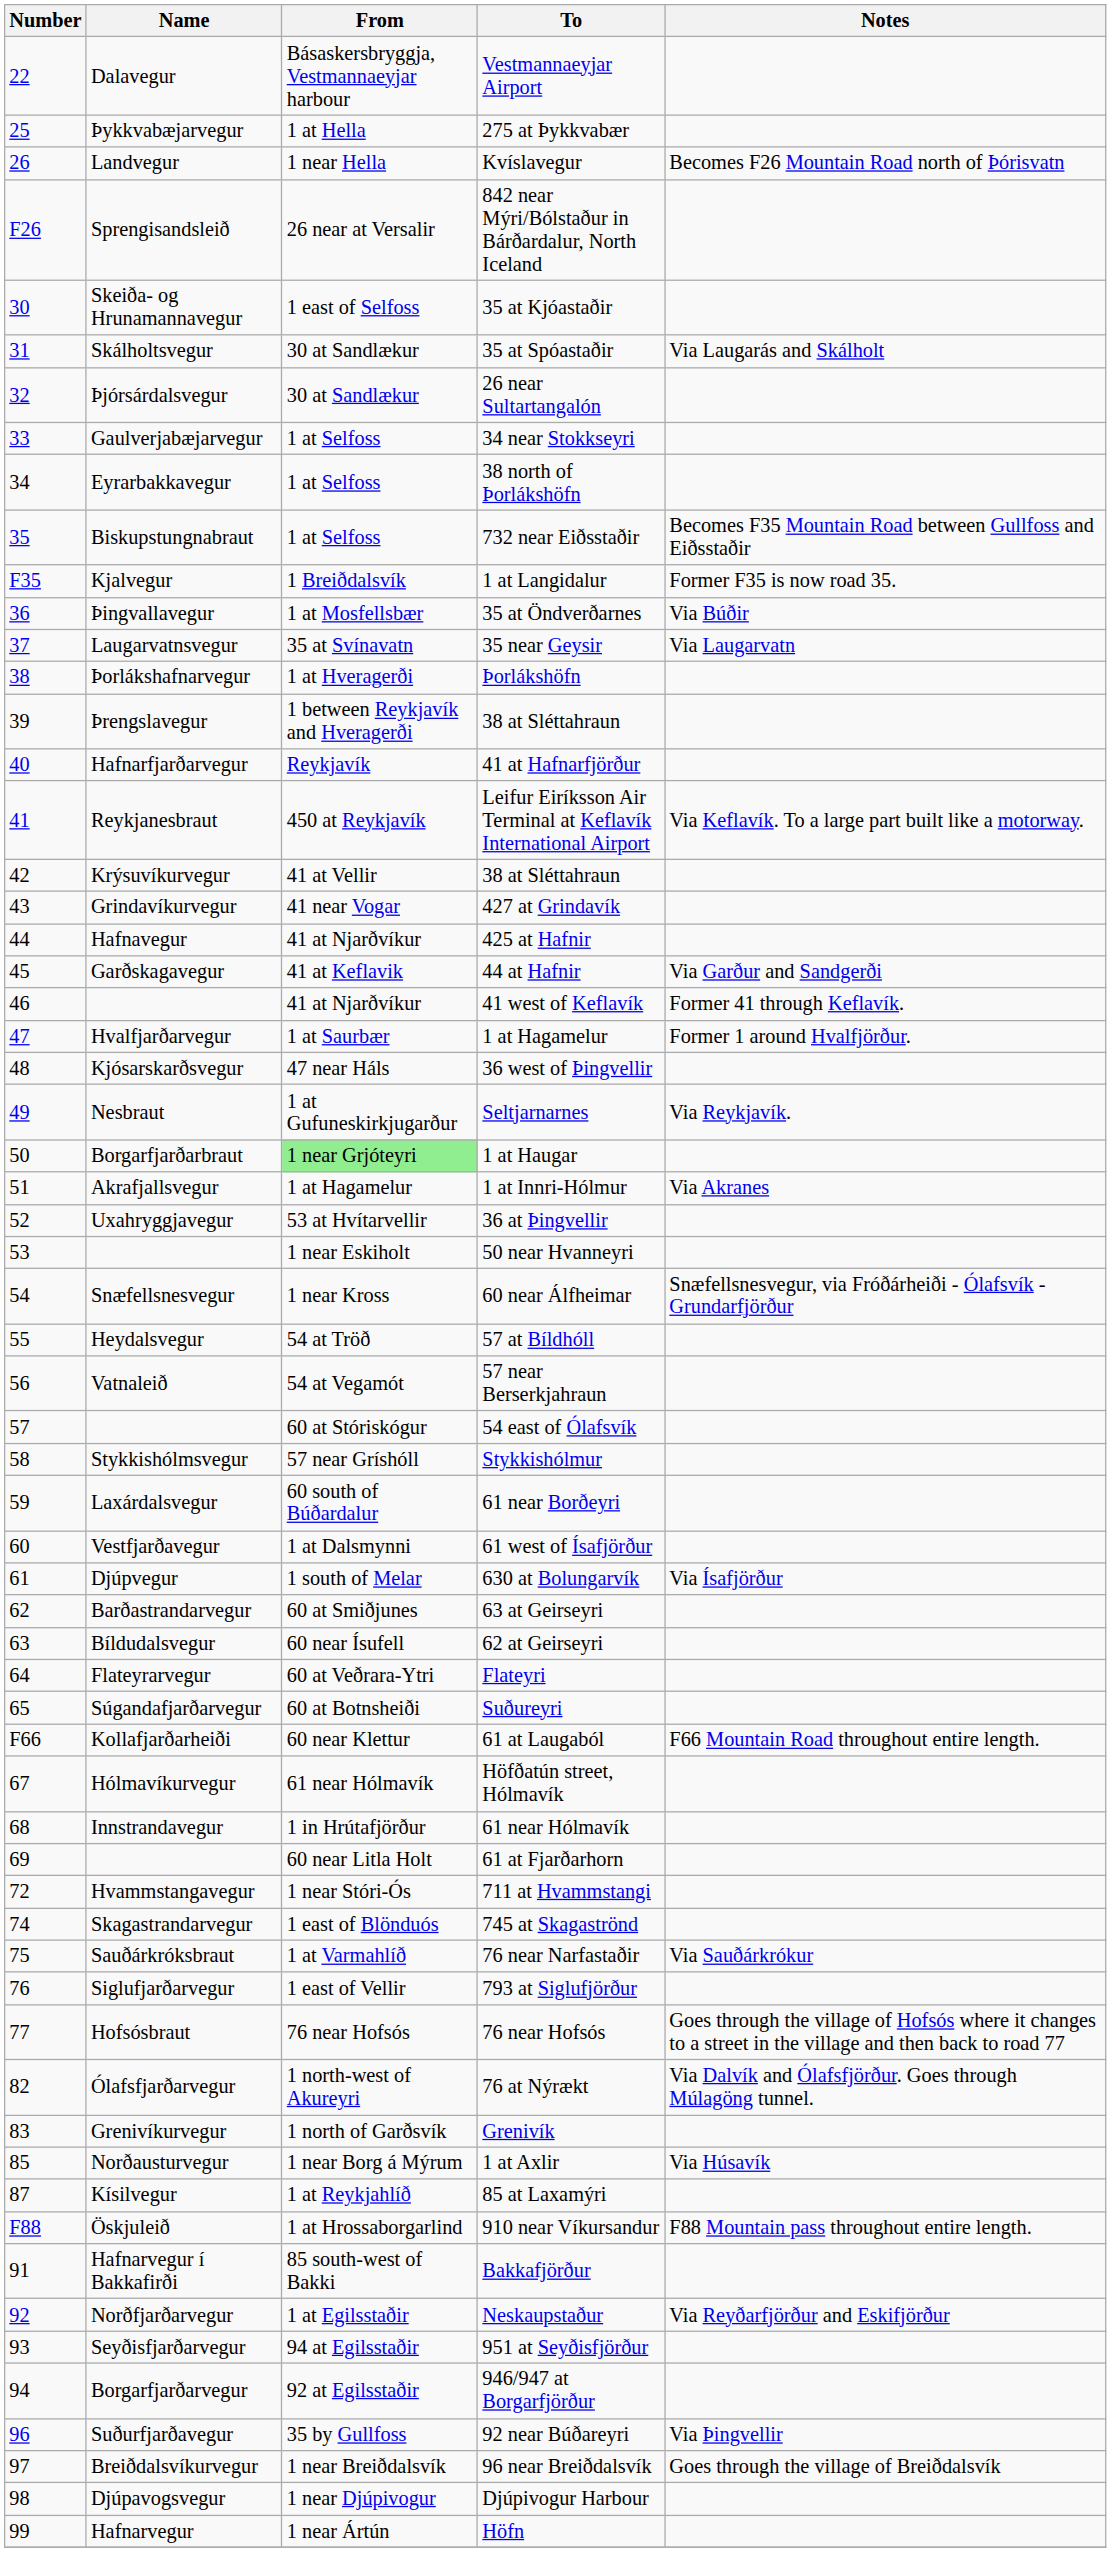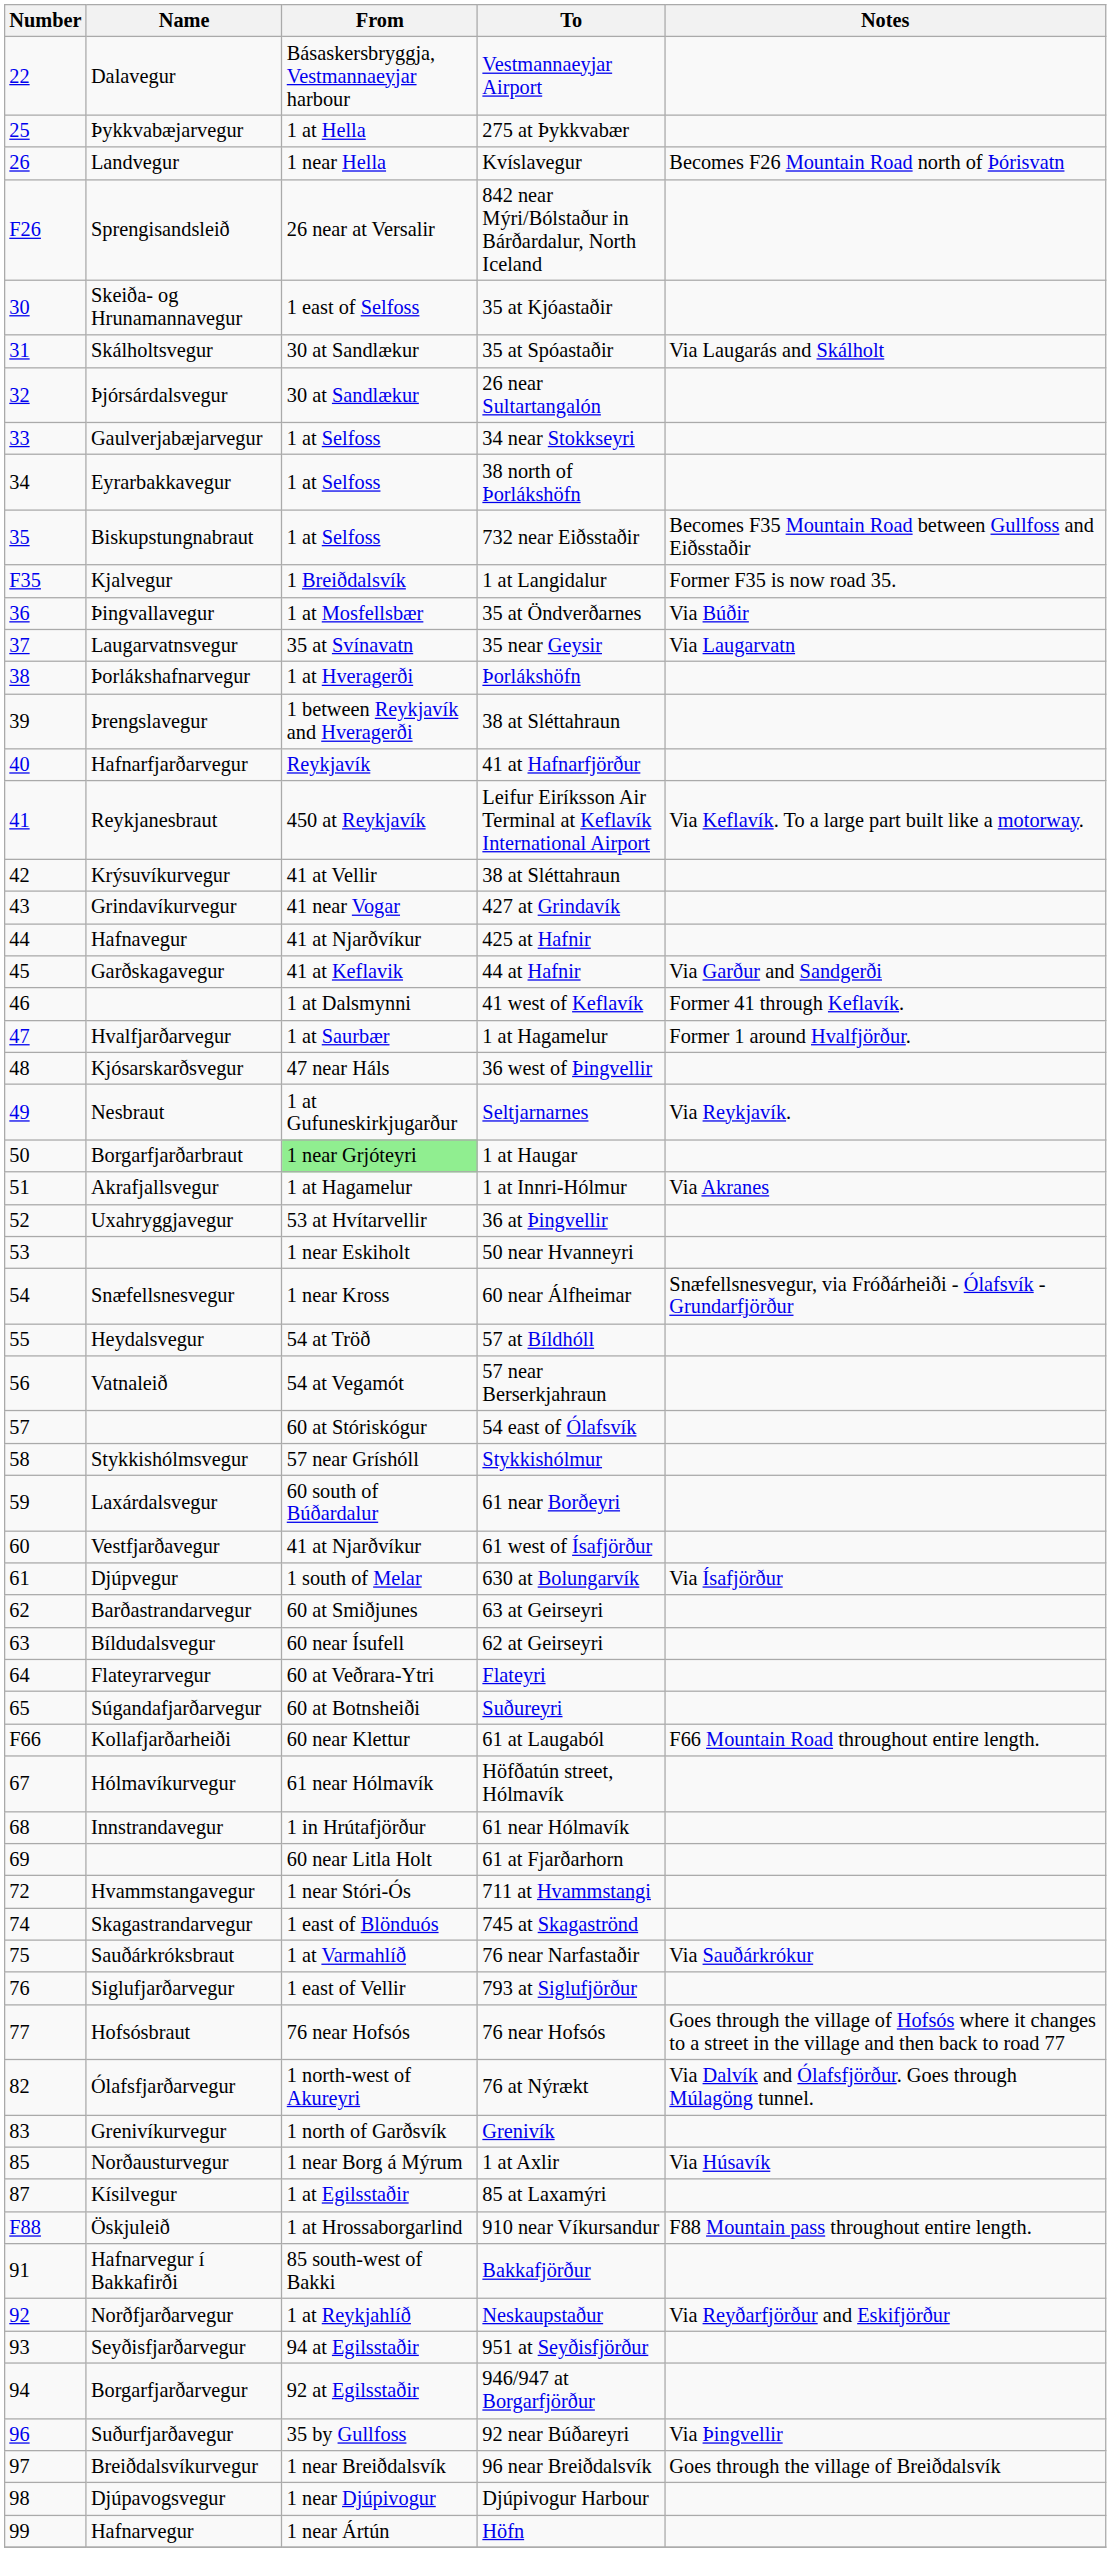 <table class="wikitable">
 <tr>
 <th style="width:40px">Number</th>
 <th style="width:150px">Name</th>
 <th style="width:150px">From</th>
 <th style="width:150px">To</th>
 <th style="width:400px">Notes</th>
 </tr>
 <tr>
 <td><a href='#'>22</a></td>
 <td>Dalavegur</td>
 <td>Básaskersbryggja, <a href='#'>Vestmannaeyjar</a> harbour</td>
 <td><a href='#'>Vestmannaeyjar Airport</a></td>
 <td></td>
 </tr>
 <tr>
 <td><a href='#'>25</a></td>
 <td>Þykkvabæjarvegur</td>
 <td>1 at <a href='#'>Hella</a></td>
 <td>275 at Þykkvabær</td>
 <td></td>
 </tr>
 <tr>
 <td><a href='#'>26</a></td>
 <td>Landvegur</td>
 <td>1 near <a href='#'>Hella</a></td>
 <td>Kvíslavegur</td>
 <td>Becomes F26 <a href='#'>Mountain Road</a> north of <a href='#'>Þórisvatn</a></td>
 </tr>
 <tr>
 <td><a href='#'>F26</a></td>
 <td>Sprengisandsleið</td>
 <td>26 near at Versalir</td>
 <td>842 near Mýri/Bólstaður in Bárðardalur, North Iceland</td>
 <td></td>
 </tr>
 <tr>
 <td><a href='#'>30</a></td>
 <td>Skeiða- og Hrunamannavegur</td>
 <td>1 east of <a href='#'>Selfoss</a></td>
 <td>35 at Kjóastaðir</td>
 <td></td>
 </tr>
 <tr>
 <td><a href='#'>31</a></td>
 <td>Skálholtsvegur</td>
 <td>30 at Sandlækur</td>
 <td>35 at Spóastaðir</td>
 <td>Via Laugarás and <a href='#'>Skálholt</a></td>
 </tr>
 <tr>
 <td><a href='#'>32</a></td>
 <td>Þjórsárdalsvegur</td>
 <td>30 at <a href='#'>Sandlækur</a></td>
 <td>26 near <a href='#'>Sultartangalón</a></td>
 <td></td>
 </tr>
 <tr>
 <td><a href='#'>33</a></td>
 <td>Gaulverjabæjarvegur</td>
 <td>1 at <a href='#'>Selfoss</a></td>
 <td>34 near <a href='#'>Stokkseyri</a></td>
 <td></td>
 </tr>
 <tr>
 <td>34</td>
 <td>Eyrarbakkavegur</td>
 <td>1 at <a href='#'>Selfoss</a></td>
 <td>38 north of <a href='#'>Þorlákshöfn</a></td>
 <td></td>
 </tr>
 <tr>
 <td><a href='#'>35</a></td>
 <td>Biskupstungnabraut</td>
 <td>1 at <a href='#'>Selfoss</a></td>
 <td>732 near Eiðsstaðir</td>
 <td>Becomes F35 <a href='#'>Mountain Road</a> between <a href='#'>Gullfoss</a> and Eiðsstaðir</td>
 </tr>
 <tr>
 <td><a href='#'>F35</a></td>
 <td>Kjalvegur</td>
 <td>1 <a href='#'>Breiðdalsvík</a></td>
 <td>1 at Langidalur</td>
 <td>Former F35 is now road 35.</td>
 </tr>
 <tr>
 <td><a href='#'>36</a></td>
 <td>Þingvallavegur</td>
 <td>1 at <a href='#'>Mosfellsbær</a></td>
 <td>35 at Öndverðarnes</td>
 <td>Via <a href='#'>Búðir</a></td>
 </tr>
 <tr>
 <td><a href='#'>37</a></td>
 <td>Laugarvatnsvegur</td>
 <td>35 at <a href='#'>Svínavatn</a></td>
 <td>35 near <a href='#'>Geysir</a></td>
 <td>Via <a href='#'>Laugarvatn</a></td>
 </tr>
 <tr>
 <td><a href='#'>38</a></td>
 <td>Þorlákshafnarvegur</td>
 <td>1 at <a href='#'>Hveragerði</a></td>
 <td><a href='#'>Þorlákshöfn</a></td>
 <td></td>
 </tr>
 <tr>
 <td>39</td>
 <td>Þrengslavegur</td>
 <td>1 between <a href='#'>Reykjavík</a> and <a href='#'>Hveragerði</a></td>
 <td>38 at Sléttahraun</td>
 <td></td>
 </tr>
 <tr>
 <td><a href='#'>40</a></td>
 <td>Hafnarfjarðarvegur</td>
 <td><a href='#'>Reykjavík</a></td>
 <td>41 at <a href='#'>Hafnarfjörður</a></td>
 <td></td>
 </tr>
 <tr>
 <td><a href='#'>41</a></td>
 <td>Reykjanesbraut</td>
 <td>450 at <a href='#'>Reykjavík</a></td>
 <td>Leifur Eiríksson Air Terminal at <a href='#'>Keflavík International Airport</a></td>
 <td>Via <a href='#'>Keflavík</a>. To a large part built like a <a href='#'>motorway</a>.</td>
 </tr>
 <tr>
 <td>42</td>
 <td>Krýsuvíkurvegur</td>
 <td>41 at Vellir</td>
 <td>38 at Sléttahraun</td>
 <td></td>
 </tr>
 <tr>
 <td>43</td>
 <td>Grindavíkurvegur</td>
 <td>41 near <a href='#'>Vogar</a></td>
 <td>427 at <a href='#'>Grindavík</a></td>
 <td></td>
 </tr>
 <tr>
 <td>44</td>
 <td>Hafnavegur</td>
 <td>41 at Njarðvíkur</td>
 <td>425 at <a href='#'>Hafnir</a></td>
 <td></td>
 </tr>
 <tr>
 <td>45</td>
 <td>Garðskagavegur</td>
 <td>41 at <a href='#'>Keflavik</a></td>
 <td>44 at <a href='#'>Hafnir</a></td>
 <td>Via <a href='#'>Garður</a> and <a href='#'>Sandgerði</a></td>
 </tr>
 <tr>
 <td>46</td>
 <td></td>
-<td>41 at Njarðvíkur</td>
+<td>1 at Dalsmynni</td>
 <td>41 west of <a href='#'>Keflavík</a></td>
 <td>Former 41 through <a href='#'>Keflavík</a>.</td>
 </tr>
 <tr>
 <td><a href='#'>47</a></td>
 <td>Hvalfjarðarvegur</td>
 <td>1 at <a href='#'>Saurbær</a></td>
 <td>1 at Hagamelur</td>
 <td>Former 1 around <a href='#'>Hvalfjörður</a>.</td>
 </tr>
 <tr>
 <td>48</td>
 <td>Kjósarskarðsvegur</td>
 <td>47 near Háls</td>
 <td>36 west of <a href='#'>Þingvellir</a></td>
 <td></td>
 </tr>
 <tr>
 <td><a href='#'>49</a></td>
 <td>Nesbraut</td>
 <td>1 at Gufuneskirkjugarður</td>
 <td><a href='#'>Seltjarnarnes</a></td>
 <td>Via <a href='#'>Reykjavík</a>.</td>
 </tr>
 <tr>
 <td>50</td>
 <td>Borgarfjarðarbraut</td>
 <td style="background: lightgreen;">1 near Grjóteyri</td>
 <td>1 at Haugar</td>
 <td></td>
 </tr>
 <tr>
 <td>51</td>
 <td>Akrafjallsvegur</td>
 <td>1 at Hagamelur</td>
 <td>1 at Innri-Hólmur</td>
 <td>Via <a href='#'>Akranes</a></td>
 </tr>
 <tr>
 <td>52</td>
 <td>Uxahryggjavegur</td>
 <td>53 at Hvítarvellir</td>
 <td>36 at <a href='#'>Þingvellir</a></td>
 <td></td>
 </tr>
 <tr>
 <td>53</td>
 <td></td>
 <td>1 near Eskiholt</td>
 <td>50 near Hvanneyri</td>
 <td></td>
 </tr>
 <tr>
 <td>54</td>
 <td>Snæfellsnesvegur</td>
 <td>1 near Kross</td>
 <td>60 near Álfheimar</td>
 <td>Snæfellsnesvegur, via Fróðárheiði - <a href='#'>Ólafsvík</a> - <a href='#'>Grundarfjörður</a></td>
 </tr>
 <tr>
 <td>55</td>
 <td>Heydalsvegur</td>
 <td>54 at Tröð</td>
 <td>57 at <a href='#'>Bíldhóll</a></td>
 <td></td>
 </tr>
 <tr>
 <td>56</td>
 <td>Vatnaleið</td>
 <td>54 at Vegamót</td>
 <td>57 near Berserkjahraun</td>
 <td></td>
 </tr>
 <tr>
 <td>57</td>
 <td></td>
 <td>60 at Stóriskógur</td>
 <td>54 east of <a href='#'>Ólafsvík</a></td>
 <td></td>
 </tr>
 <tr>
 <td>58</td>
 <td>Stykkishólmsvegur</td>
 <td>57 near Gríshóll</td>
 <td><a href='#'>Stykkishólmur</a></td>
 <td></td>
 </tr>
 <tr>
 <td>59</td>
 <td>Laxárdalsvegur</td>
 <td>60 south of <a href='#'>Búðardalur</a></td>
 <td>61 near <a href='#'>Borðeyri</a></td>
 <td></td>
 </tr>
 <tr>
 <td>60</td>
 <td>Vestfjarðavegur</td>
-<td>1 at Dalsmynni</td>
+<td>41 at Njarðvíkur</td>
 <td>61 west of <a href='#'>Ísafjörður</a></td>
 <td></td>
 </tr>
 <tr>
 <td>61</td>
 <td>Djúpvegur</td>
 <td>1 south of <a href='#'>Melar</a></td>
 <td>630 at <a href='#'>Bolungarvík</a></td>
 <td>Via <a href='#'>Ísafjörður</a></td>
 </tr>
 <tr>
 <td>62</td>
 <td>Barðastrandarvegur</td>
 <td>60 at Smiðjunes</td>
 <td>63 at Geirseyri</td>
 <td></td>
 </tr>
 <tr>
 <td>63</td>
 <td>Bíldudalsvegur</td>
 <td>60 near Ísufell</td>
 <td>62 at Geirseyri</td>
 <td></td>
 </tr>
 <tr>
 <td>64</td>
 <td>Flateyrarvegur</td>
 <td>60 at Veðrara-Ytri</td>
 <td><a href='#'>Flateyri</a></td>
 <td></td>
 </tr>
 <tr>
 <td>65</td>
 <td>Súgandafjarðarvegur</td>
 <td>60 at Botnsheiði</td>
 <td><a href='#'>Suðureyri</a></td>
 <td></td>
 </tr>
 <tr>
 <td>F66</td>
 <td>Kollafjarðarheiði</td>
 <td>60 near Klettur</td>
 <td>61 at Laugaból</td>
 <td>F66 <a href='#'>Mountain Road</a> throughout entire length.</td>
 </tr>
 <tr>
 <td>67</td>
 <td>Hólmavíkurvegur</td>
 <td>61 near Hólmavík</td>
 <td>Höfðatún street, Hólmavík</td>
 <td></td>
 </tr>
 <tr>
 <td>68</td>
 <td>Innstrandavegur</td>
 <td>1 in Hrútafjörður</td>
 <td>61 near Hólmavík</td>
 <td></td>
 </tr>
 <tr>
 <td>69</td>
 <td></td>
 <td>60 near Litla Holt</td>
 <td>61 at Fjarðarhorn</td>
 <td></td>
 </tr>
 <tr>
 <td>72</td>
 <td>Hvammstangavegur</td>
 <td>1 near Stóri-Ós</td>
 <td>711 at <a href='#'>Hvammstangi</a></td>
 <td></td>
 </tr>
 <tr>
 <td>74</td>
 <td>Skagastrandarvegur</td>
 <td>1 east of <a href='#'>Blönduós</a></td>
 <td>745 at <a href='#'>Skagaströnd</a></td>
 <td></td>
 </tr>
 <tr>
 <td>75</td>
 <td>Sauðárkróksbraut</td>
 <td>1 at <a href='#'>Varmahlíð</a></td>
 <td>76 near Narfastaðir</td>
 <td>Via <a href='#'>Sauðárkrókur</a></td>
 </tr>
 <tr>
 <td>76</td>
 <td>Siglufjarðarvegur</td>
 <td>1 east of Vellir</td>
 <td>793 at <a href='#'>Siglufjörður</a></td>
 <td></td>
 </tr>
 <tr>
 <td>77</td>
 <td>Hofsósbraut</td>
 <td>76 near Hofsós</td>
 <td>76 near Hofsós</td>
 <td>Goes through the village of <a href='#'>Hofsós</a> where it changes to a street in the village and then back to road 77</td>
 </tr>
 <tr>
 <td>82</td>
 <td>Ólafsfjarðarvegur</td>
 <td>1 north-west of <a href='#'>Akureyri</a></td>
 <td>76 at Nýrækt</td>
 <td>Via <a href='#'>Dalvík</a> and <a href='#'>Ólafsfjörður</a>. Goes through <a href='#'>Múlagöng</a> tunnel.</td>
 </tr>
 <tr>
 <td>83</td>
 <td>Grenivíkurvegur</td>
 <td>1 north of Garðsvík</td>
 <td><a href='#'>Grenivík</a></td>
 <td></td>
 </tr>
 <tr>
 <td>85</td>
 <td>Norðausturvegur</td>
 <td>1 near Borg á Mýrum</td>
 <td>1 at Axlir</td>
 <td>Via <a href='#'>Húsavík</a></td>
 </tr>
 <tr>
 <td>87</td>
 <td>Kísilvegur</td>
-<td>1 at <a href='#'>Reykjahlíð</a></td>
+<td>1 at <a href='#'>Egilsstaðir</a></td>
 <td>85 at Laxamýri</td>
 <td></td>
 </tr>
 <tr>
 <td><a href='#'>F88</a></td>
 <td>Öskjuleið</td>
 <td>1 at Hrossaborgarlind</td>
 <td>910 near Víkursandur</td>
 <td>F88 <a href='#'>Mountain pass</a> throughout entire length.</td>
 </tr>
 <tr>
 <td>91</td>
 <td>Hafnarvegur í Bakkafirði</td>
 <td>85 south-west of Bakki</td>
 <td><a href='#'>Bakkafjörður</a></td>
 <td></td>
 </tr>
 <tr>
 <td><a href='#'>92</a></td>
 <td>Norðfjarðarvegur</td>
-<td>1 at <a href='#'>Egilsstaðir</a></td>
+<td>1 at <a href='#'>Reykjahlíð</a></td>
 <td><a href='#'>Neskaupstaður</a></td>
 <td>Via <a href='#'>Reyðarfjörður</a> and <a href='#'>Eskifjörður</a></td>
 </tr>
 <tr>
 <td>93</td>
 <td>Seyðisfjarðarvegur</td>
 <td>94 at <a href='#'>Egilsstaðir</a></td>
 <td>951 at <a href='#'>Seyðisfjörður</a></td>
 <td></td>
 </tr>
 <tr>
 <td>94</td>
 <td>Borgarfjarðarvegur</td>
 <td>92 at <a href='#'>Egilsstaðir</a></td>
 <td>946/947 at <a href='#'>Borgarfjörður</a></td>
 <td></td>
 </tr>
 <tr>
 <td><a href='#'>96</a></td>
 <td>Suðurfjarðavegur</td>
 <td>35 by <a href='#'>Gullfoss</a></td>
 <td>92 near Búðareyri</td>
 <td>Via <a href='#'>Þingvellir</a></td>
 </tr>
 <tr>
 <td>97</td>
 <td>Breiðdalsvíkurvegur</td>
 <td>1 near Breiðdalsvík</td>
 <td>96 near Breiðdalsvík</td>
 <td>Goes through the village of Breiðdalsvík</td>
 </tr>
 <tr>
 <td>98</td>
 <td>Djúpavogsvegur</td>
 <td>1 near <a href='#'>Djúpivogur</a></td>
 <td>Djúpivogur Harbour</td>
 <td></td>
 </tr>
 <tr>
 <td>99</td>
 <td>Hafnarvegur</td>
 <td>1 near Ártún</td>
 <td><a href='#'>Höfn</a></td>
 <td></td>
 </tr>
 <tr>
 </tr>
 </table>
